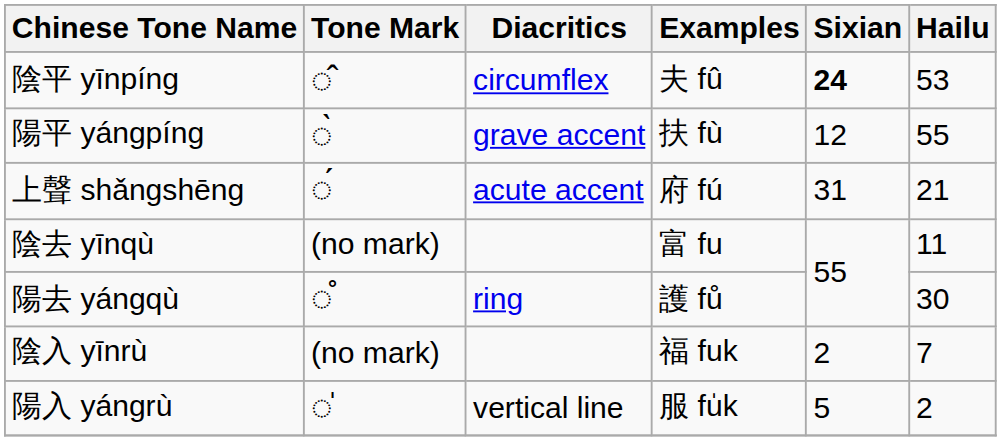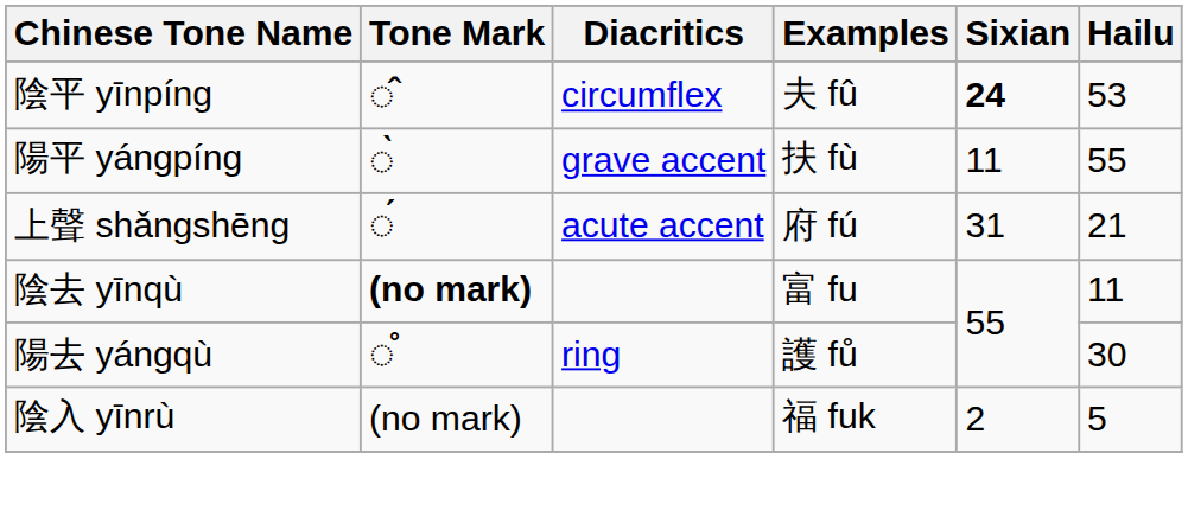 <table class=wikitable border=1 style="text-align: left;">
 <tr>
 <th>Chinese Tone Name</th>
 <th>Tone Mark</th>
 <th>Diacritics</th>
 <th>Examples</th>
 <th>Sixian</th>
 <th>Hailu</th>
 </tr>
 <tr>
 <td>陰平 yīnpíng</td>
 <td><big>◌̂</big></td>
 <td><a href='#'>circumflex</a></td>
 <td>夫 fû</td>
 <td><strong>24</strong></td>
 <td>53</td>
 </tr>
 <tr>
 <td>陽平 yángpíng</td>
 <td><big>◌̀</big></td>
 <td><a href='#'>grave accent</a></td>
 <td>扶 fù</td>
-<td>12</td>
+<td>11</td>
 <td>55</td>
 </tr>
 <tr>
 <td>上聲 shǎngshēng</td>
 <td><big>◌́</big></td>
 <td><a href='#'>acute accent</a></td>
 <td>府 fú</td>
 <td>31</td>
 <td>21</td>
 </tr>
 <tr>
 <td>陰去 yīnqù</td>
-<td>(no mark)</td>
+<td><strong>(no mark)</strong></td>
 <td></td>
 <td>富 fu</td>
 <td rowspan="2">55</td>
 <td>11</td>
 </tr>
 <tr>
 <td>陽去 yángqù</td>
 <td><big>◌̊</big></td>
 <td><a href='#'>ring</a></td>
 <td>護 fů</td>
 <td>30</td>
 </tr>
 <tr>
 <td>陰入 yīnrù</td>
 <td>(no mark)</td>
 <td></td>
 <td>福 fuk</td>
 <td>2</td>
-<td>7</td>
-</tr>
-<tr>
-<td>陽入 yángrù</td>
-<td><big>◌̍</big></td>
-<td>vertical line</td>
-<td>服 fu̍k</td>
 <td>5</td>
-<td>2</td>
 </tr>
 <tr>
 </tr>
 </table>
